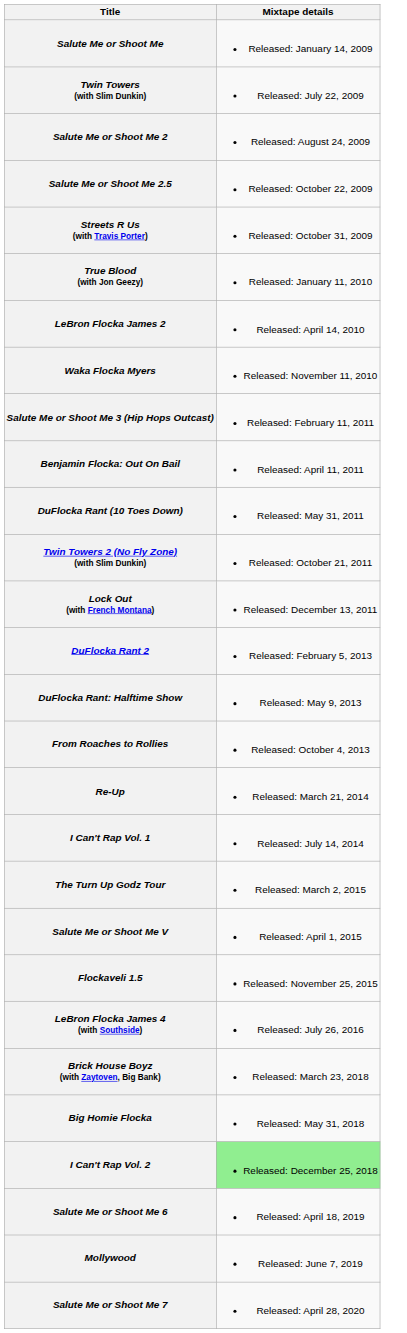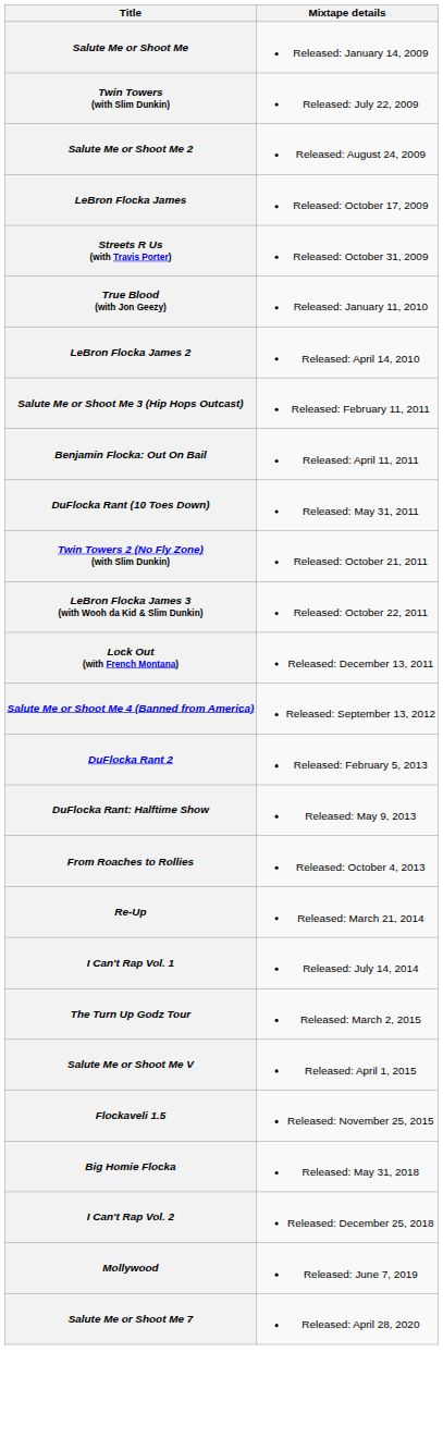 <table class="wikitable plainrowheaders" style="text-align:center;">
 <tr>
 <th scope="col">Title</th>
 <th scope="col">Mixtape details</th>
 </tr>
 <tr>
 <th scope="row"><em>Salute Me or Shoot Me</em></th>
 <td><br><ul><li>Released: January 14, 2009</li></ul></td>
 </tr>
 <tr>
 <th scope="row"><em>Twin Towers</em><br><small>(with Slim Dunkin)</small></th>
 <td><br><ul><li>Released: July 22, 2009</li></ul></td>
 </tr>
 <tr>
 <th scope="row"><em>Salute Me or Shoot Me 2</em></th>
 <td><br><ul><li>Released: August 24, 2009</li></ul></td>
 </tr>
 <tr>
-<th scope="row"><em>Salute Me or Shoot Me 2.5</em></th>
-<td><br><ul><li>Released: October 22, 2009</li></ul></td>
+<th scope="row"><em>LeBron Flocka James</em></th>
+<td><br><ul><li>Released: October 17, 2009</li></ul></td>
 </tr>
 <tr>
 <th scope="row"><em>Streets R Us</em><br><small>(with <a href='#'>Travis Porter</a>)</small></th>
 <td><br><ul><li>Released: October 31, 2009</li></ul></td>
 </tr>
 <tr>
 <th scope="row"><em>True Blood</em><br><small>(with Jon Geezy)</small></th>
 <td><br><ul><li>Released: January 11, 2010</li></ul></td>
 </tr>
 <tr>
 <th scope="row"><em>LeBron Flocka James 2</em></th>
 <td><br><ul><li>Released: April 14, 2010</li></ul></td>
-</tr>
-<tr>
-<th scope="row"><em>Waka Flocka Myers</em></th>
-<td><br><ul><li>Released: November 11, 2010</li></ul></td>
 </tr>
 <tr>
 <th scope="row"><em>Salute Me or Shoot Me 3 (Hip Hops Outcast)</em></th>
 <td><br><ul><li>Released: February 11, 2011</li></ul></td>
 </tr>
 <tr>
 <th scope="row"><em>Benjamin Flocka: Out On Bail</em></th>
 <td><br><ul><li>Released: April 11, 2011</li></ul></td>
 </tr>
 <tr>
 <th scope="row"><em>DuFlocka Rant (10 Toes Down)</em></th>
 <td><br><ul><li>Released: May 31, 2011</li></ul></td>
 </tr>
 <tr>
 <th scope="row"><em><a href='#'>Twin Towers 2 (No Fly Zone)</a></em><br><small>(with Slim Dunkin)</small></th>
 <td><br><ul><li>Released: October 21, 2011</li></ul></td>
 </tr>
 <tr>
+<th scope="row"><em>LeBron Flocka James 3</em><br><small>(with Wooh da Kid & Slim Dunkin)</small></th>
+<td><br><ul><li>Released: October 22, 2011</li></ul></td>
+</tr>
+<tr>
 <th scope="row"><em>Lock Out</em><br><small>(with <a href='#'>French Montana</a>)</small></th>
 <td><br><ul><li>Released: December 13, 2011</li></ul></td>
+</tr>
+<tr>
+<th scope="row"><em><a href='#'>Salute Me or Shoot Me 4 (Banned from America)</a></em></th>
+<td><br><ul><li>Released: September 13, 2012</li></ul></td>
 </tr>
 <tr>
 <th scope="row"><em><a href='#'>DuFlocka Rant 2</a></em></th>
 <td><br><ul><li>Released: February 5, 2013</li></ul></td>
 </tr>
 <tr>
 <th scope="row"><em>DuFlocka Rant: Halftime Show</em></th>
 <td><br><ul><li>Released: May 9, 2013</li></ul></td>
 </tr>
 <tr>
 <th scope="row"><em>From Roaches to Rollies</em></th>
 <td><br><ul><li>Released: October 4, 2013</li></ul></td>
 </tr>
 <tr>
 <th scope="row"><em>Re-Up</em></th>
 <td><br><ul><li>Released: March 21, 2014</li></ul></td>
 </tr>
 <tr>
 <th scope="row"><em>I Can't Rap Vol. 1</em></th>
 <td><br><ul><li>Released: July 14, 2014</li></ul></td>
 </tr>
 <tr>
 <th scope="row"><em>The Turn Up Godz Tour</em></th>
 <td><br><ul><li>Released: March 2, 2015</li></ul></td>
 </tr>
 <tr>
 <th scope="row"><em>Salute Me or Shoot Me V</em></th>
 <td><br><ul><li>Released: April 1, 2015</li></ul></td>
 </tr>
 <tr>
 <th scope="row"><em>Flockaveli 1.5</em></th>
 <td><br><ul><li>Released: November 25, 2015</li></ul></td>
 </tr>
 <tr>
-<th scope="row"><em>LeBron Flocka James 4</em><br><small>(with <a href='#'>Southside</a>)</small></th>
-<td><br><ul><li>Released: July 26, 2016</li></ul></td>
-</tr>
-<tr>
-<th scope="row"><em>Brick House Boyz</em><br><small>(with <a href='#'>Zaytoven</a>, Big Bank)</small></th>
-<td><br><ul><li>Released: March 23, 2018</li></ul></td>
-</tr>
-<tr>
 <th scope="row"><em>Big Homie Flocka</em></th>
 <td><br><ul><li>Released: May 31, 2018</li></ul></td>
 </tr>
 <tr>
 <th scope="row"><em>I Can't Rap Vol. 2</em></th>
-<td style="background: lightgreen;"><br><ul><li>Released: December 25, 2018</li></ul></td>
-</tr>
-<tr>
-<th scope="row"><em>Salute Me or Shoot Me 6</em></th>
-<td><br><ul><li>Released: April 18, 2019</li></ul></td>
+<td><br><ul><li>Released: December 25, 2018</li></ul></td>
 </tr>
 <tr>
 <th scope="row"><em>Mollywood</em></th>
 <td><br><ul><li>Released: June 7, 2019</li></ul></td>
 </tr>
 <tr>
 <th scope="row"><em>Salute Me or Shoot Me 7</em></th>
 <td><br><ul><li>Released: April 28, 2020</li></ul></td>
 </tr>
 </table>
